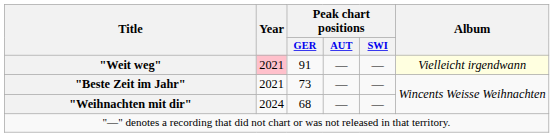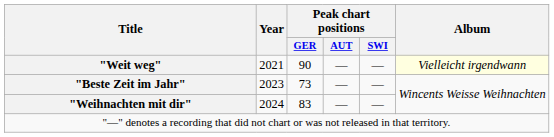 <table class="wikitable plainrowheaders" style="text-align:center;">
 <tr>
 <th scope="col" rowspan="2" style="width:20em;">Title</th>
 <th scope="col" rowspan="2">Year</th>
 <th scope="col" colspan="3">Peak chart positions</th>
 <th scope="col" rowspan="2">Album</th>
 </tr>
 <tr>
 <th style="width:3em;font-size:85%"><a href='#'>GER</a><br></th>
 <th style="width:3em;font-size:85%"><a href='#'>AUT</a><br></th>
 <th style="width:3em;font-size:85%"><a href='#'>SWI</a><br></th>
 </tr>
 <tr>
 <th scope="row">"Weit weg"</th>
-<td style="background: pink;">2021</td>
-<td>91</td>
+<td>2021</td>
+<td>90</td>
 <td>—</td>
 <td>—</td>
 <td style="background: lightyellow;"><em>Vielleicht irgendwann</em></td>
 </tr>
 <tr>
 <th scope="row">"Beste Zeit im Jahr"</th>
-<td>2021</td>
+<td>2023</td>
 <td>73</td>
 <td>—</td>
 <td>—</td>
 <td rowspan="2"><em>Wincents Weisse Weihnachten</em></td>
 </tr>
 <tr>
 <th scope="row">"Weihnachten mit dir"</th>
 <td>2024</td>
-<td>68</td>
+<td>83</td>
 <td>—</td>
 <td>—</td>
 </tr>
 <tr>
 <td colspan="8" style="font-size:90%">"—" denotes a recording that did not chart or was not released in that territory.</td>
 </tr>
 </table>
